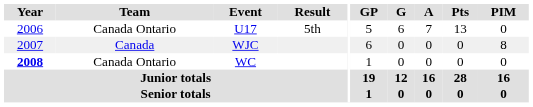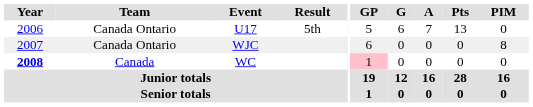 <table border="0" cellpadding="1" cellspacing="0" ID="Table3" style="text-align:center; width:40em">
 <tr bgcolor="#e0e0e0">
 <th>Year</th>
 <th>Team</th>
 <th>Event</th>
 <th>Result</th>
 <th rowspan="99" bgcolor="#ffffff"></th>
 <th>GP</th>
 <th>G</th>
 <th>A</th>
 <th>Pts</th>
 <th>PIM</th>
 </tr>
 <tr>
 <td><a href='#'>2006</a></td>
 <td>Canada Ontario</td>
 <td><a href='#'>U17</a></td>
 <td>5th</td>
 <td>5</td>
 <td>6</td>
 <td>7</td>
 <td>13</td>
 <td>0</td>
 </tr>
 <tr bgcolor="#f0f0f0">
 <td><a href='#'>2007</a></td>
-<td><a href='#'>Canada</a></td>
+<td>Canada Ontario</td>
 <td><a href='#'>WJC</a></td>
 <td></td>
 <td>6</td>
 <td>0</td>
 <td>0</td>
 <td>0</td>
 <td>8</td>
 </tr>
 <tr>
 <td><strong><a href='#'>2008</a></strong></td>
-<td>Canada Ontario</td>
+<td><a href='#'>Canada</a></td>
 <td><a href='#'>WC</a></td>
 <td></td>
-<td>1</td>
+<td style="background: pink;">1</td>
 <td>0</td>
 <td>0</td>
 <td>0</td>
 <td>0</td>
 </tr>
 <tr bgcolor="#e0e0e0">
 <th colspan="4">Junior totals</th>
 <th>19</th>
 <th>12</th>
 <th>16</th>
 <th>28</th>
 <th>16</th>
 </tr>
 <tr bgcolor="#e0e0e0">
 <th colspan="4">Senior totals</th>
 <th>1</th>
 <th>0</th>
 <th>0</th>
 <th>0</th>
 <th>0</th>
 </tr>
 </table>
